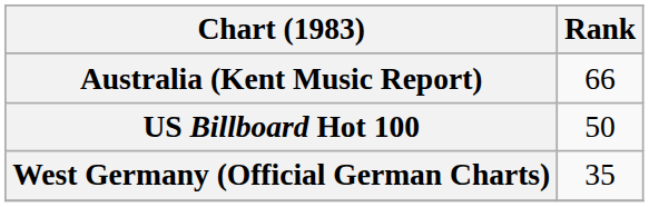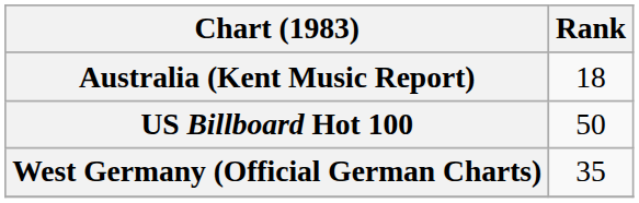 <table class="wikitable sortable plainrowheaders" style="text-align:center">
 <tr>
 <th>Chart (1983)</th>
 <th>Rank</th>
 </tr>
 <tr>
 <th scope="row">Australia (Kent Music Report)</th>
-<td>66</td>
+<td>18</td>
 </tr>
 <tr>
 <th scope="row">US <em>Billboard</em> Hot 100</th>
 <td>50</td>
 </tr>
 <tr>
 <th scope="row">West Germany (Official German Charts)</th>
 <td>35</td>
 </tr>
 <tr>
 </tr>
 </table>
